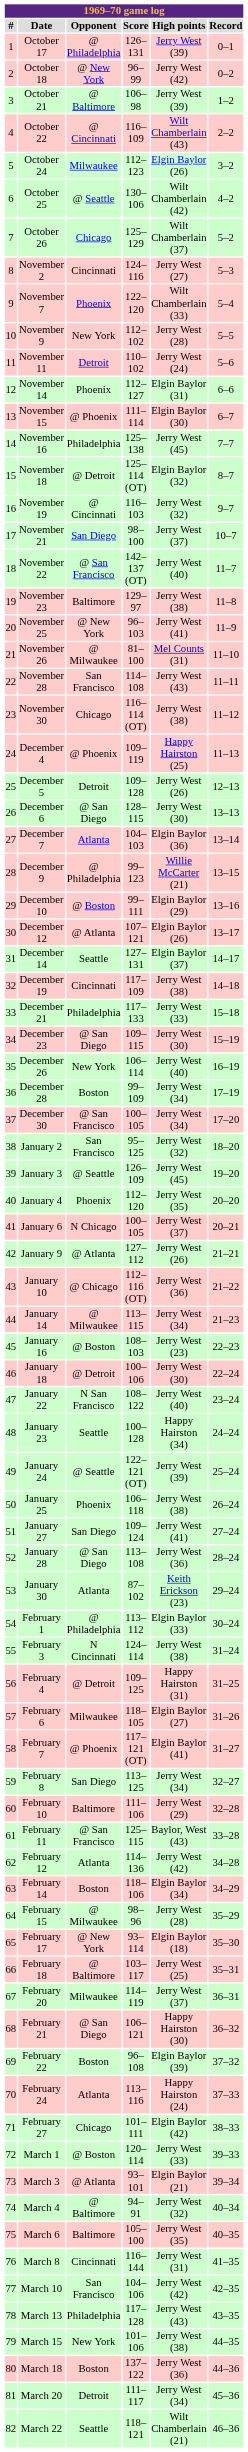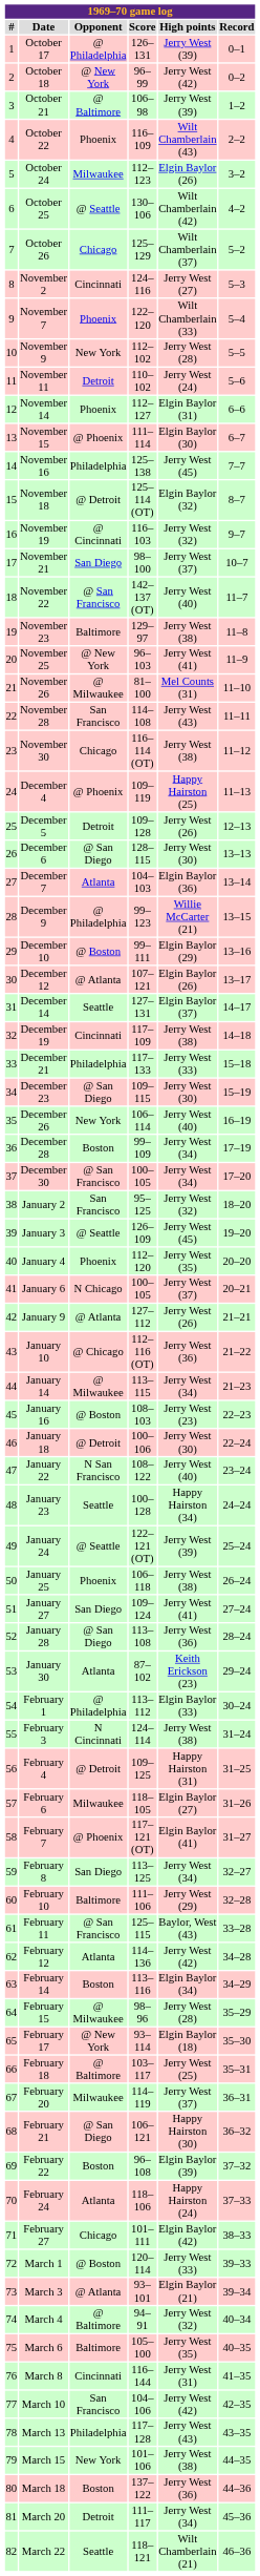 <table class="toccolours collapsible" width=50% style="clear:both; margin:1.5em auto; text-align:center">
 <tr>
 <th colspan=11 style="background:#552583; color:#FDB927;">1969–70 game log</th>
 </tr>
 <tr align="center" bgcolor="#dddddd">
 <td><strong>#</strong></td>
 <td><strong>Date</strong></td>
 <td><strong>Opponent</strong></td>
 <td><strong>Score</strong></td>
 <td><strong>High points</strong></td>
 <td><strong>Record</strong></td>
 </tr>
 <tr align="center" bgcolor="ffcccc">
 <td>1</td>
 <td>October 17</td>
 <td>@ <a href='#'>Philadelphia</a></td>
 <td>126–131</td>
 <td><a href='#'>Jerry West</a> (39)</td>
 <td>0–1</td>
 </tr>
 <tr align="center" bgcolor="ffcccc">
 <td>2</td>
 <td>October 18</td>
 <td>@ <a href='#'>New York</a></td>
 <td>96–99</td>
 <td>Jerry West (42)</td>
 <td>0–2</td>
 </tr>
 <tr align="center" bgcolor="ccffcc">
 <td>3</td>
 <td>October 21</td>
 <td>@ <a href='#'>Baltimore</a></td>
 <td>106–98</td>
 <td>Jerry West (39)</td>
 <td>1–2</td>
 </tr>
 <tr align="center" bgcolor="ffcccc">
 <td>4</td>
 <td>October 22</td>
-<td>@ <a href='#'>Cincinnati</a></td>
+<td>Phoenix</td>
 <td>116–109</td>
 <td><a href='#'>Wilt Chamberlain</a> (43)</td>
 <td>2–2</td>
 </tr>
 <tr align="center" bgcolor="ccffcc">
 <td>5</td>
 <td>October 24</td>
 <td><a href='#'>Milwaukee</a></td>
 <td>112–123</td>
 <td><a href='#'>Elgin Baylor</a> (26)</td>
 <td>3–2</td>
 </tr>
 <tr align="center" bgcolor="ccffcc">
 <td>6</td>
 <td>October 25</td>
 <td>@ <a href='#'>Seattle</a></td>
 <td>130–106</td>
 <td>Wilt Chamberlain (42)</td>
 <td>4–2</td>
 </tr>
 <tr align="center" bgcolor="ccffcc">
 <td>7</td>
 <td>October 26</td>
 <td><a href='#'>Chicago</a></td>
 <td>125–129</td>
 <td>Wilt Chamberlain (37)</td>
 <td>5–2</td>
 </tr>
 <tr align="center" bgcolor="ffcccc">
 <td>8</td>
 <td>November 2</td>
 <td>Cincinnati</td>
 <td>124–116</td>
 <td>Jerry West (27)</td>
 <td>5–3</td>
 </tr>
 <tr align="center" bgcolor="ffcccc">
 <td>9</td>
 <td>November 7</td>
 <td><a href='#'>Phoenix</a></td>
 <td>122–120</td>
 <td>Wilt Chamberlain (33)</td>
 <td>5–4</td>
 </tr>
 <tr align="center" bgcolor="ffcccc">
 <td>10</td>
 <td>November 9</td>
 <td>New York</td>
 <td>112–102</td>
 <td>Jerry West (28)</td>
 <td>5–5</td>
 </tr>
 <tr align="center" bgcolor="ffcccc">
 <td>11</td>
 <td>November 11</td>
 <td><a href='#'>Detroit</a></td>
 <td>110–102</td>
 <td>Jerry West (24)</td>
 <td>5–6</td>
 </tr>
 <tr align="center" bgcolor="ccffcc">
 <td>12</td>
 <td>November 14</td>
 <td>Phoenix</td>
 <td>112–127</td>
 <td>Elgin Baylor (31)</td>
 <td>6–6</td>
 </tr>
 <tr align="center" bgcolor="ffcccc">
 <td>13</td>
 <td>November 15</td>
 <td>@ Phoenix</td>
 <td>111–114</td>
 <td>Elgin Baylor (30)</td>
 <td>6–7</td>
 </tr>
 <tr align="center" bgcolor="ccffcc">
 <td>14</td>
 <td>November 16</td>
 <td>Philadelphia</td>
 <td>125–138</td>
 <td>Jerry West (45)</td>
 <td>7–7</td>
 </tr>
 <tr align="center" bgcolor="ccffcc">
 <td>15</td>
 <td>November 18</td>
 <td>@ Detroit</td>
 <td>125–114 (OT)</td>
 <td>Elgin Baylor (32)</td>
 <td>8–7</td>
 </tr>
 <tr align="center" bgcolor="ccffcc">
 <td>16</td>
 <td>November 19</td>
 <td>@ Cincinnati</td>
 <td>116–103</td>
 <td>Jerry West (32)</td>
 <td>9–7</td>
 </tr>
 <tr align="center" bgcolor="ccffcc">
 <td>17</td>
 <td>November 21</td>
 <td><a href='#'>San Diego</a></td>
 <td>98–100</td>
 <td>Jerry West (37)</td>
 <td>10–7</td>
 </tr>
 <tr align="center" bgcolor="ccffcc">
 <td>18</td>
 <td>November 22</td>
 <td>@ <a href='#'>San Francisco</a></td>
 <td>142–137 (OT)</td>
 <td>Jerry West (40)</td>
 <td>11–7</td>
 </tr>
 <tr align="center" bgcolor="ffcccc">
 <td>19</td>
 <td>November 23</td>
 <td>Baltimore</td>
 <td>129–97</td>
 <td>Jerry West (38)</td>
 <td>11–8</td>
 </tr>
 <tr align="center" bgcolor="ffcccc">
 <td>20</td>
 <td>November 25</td>
 <td>@ New York</td>
 <td>96–103</td>
 <td>Jerry West (41)</td>
 <td>11–9</td>
 </tr>
 <tr align="center" bgcolor="ffcccc">
 <td>21</td>
 <td>November 26</td>
 <td>@ Milwaukee</td>
 <td>81–100</td>
 <td><a href='#'>Mel Counts</a> (31)</td>
 <td>11–10</td>
 </tr>
 <tr align="center" bgcolor="ffcccc">
 <td>22</td>
 <td>November 28</td>
 <td>San Francisco</td>
 <td>114–108</td>
 <td>Jerry West (43)</td>
 <td>11–11</td>
 </tr>
 <tr align="center" bgcolor="ffcccc">
 <td>23</td>
 <td>November 30</td>
 <td>Chicago</td>
 <td>116–114 (OT)</td>
 <td>Jerry West (38)</td>
 <td>11–12</td>
 </tr>
 <tr align="center" bgcolor="ffcccc">
 <td>24</td>
 <td>December 4</td>
 <td>@ Phoenix</td>
 <td>109–119</td>
 <td><a href='#'>Happy Hairston</a> (25)</td>
 <td>11–13</td>
 </tr>
 <tr align="center" bgcolor="ccffcc">
 <td>25</td>
 <td>December 5</td>
 <td>Detroit</td>
 <td>109–128</td>
 <td>Jerry West (26)</td>
 <td>12–13</td>
 </tr>
 <tr align="center" bgcolor="ccffcc">
 <td>26</td>
 <td>December 6</td>
 <td>@ San Diego</td>
 <td>128–115</td>
 <td>Jerry West (30)</td>
 <td>13–13</td>
 </tr>
 <tr align="center" bgcolor="ffcccc">
 <td>27</td>
 <td>December 7</td>
 <td><a href='#'>Atlanta</a></td>
 <td>104–103</td>
 <td>Elgin Baylor (36)</td>
 <td>13–14</td>
 </tr>
 <tr align="center" bgcolor="ffcccc">
 <td>28</td>
 <td>December 9</td>
 <td>@ Philadelphia</td>
 <td>99–123</td>
 <td><a href='#'>Willie McCarter</a> (21)</td>
 <td>13–15</td>
 </tr>
 <tr align="center" bgcolor="ffcccc">
 <td>29</td>
 <td>December 10</td>
 <td>@ <a href='#'>Boston</a></td>
 <td>99–111</td>
 <td>Elgin Baylor (29)</td>
 <td>13–16</td>
 </tr>
 <tr align="center" bgcolor="ffcccc">
 <td>30</td>
 <td>December 12</td>
 <td>@ Atlanta</td>
 <td>107–121</td>
 <td>Elgin Baylor (26)</td>
 <td>13–17</td>
 </tr>
 <tr align="center" bgcolor="ccffcc">
 <td>31</td>
 <td>December 14</td>
 <td>Seattle</td>
 <td>127–131</td>
 <td>Elgin Baylor (37)</td>
 <td>14–17</td>
 </tr>
 <tr align="center" bgcolor="ffcccc">
 <td>32</td>
 <td>December 19</td>
 <td>Cincinnati</td>
 <td>117–109</td>
 <td>Jerry West (38)</td>
 <td>14–18</td>
 </tr>
 <tr align="center" bgcolor="ccffcc">
 <td>33</td>
 <td>December 21</td>
 <td>Philadelphia</td>
 <td>117–133</td>
 <td>Jerry West (33)</td>
 <td>15–18</td>
 </tr>
 <tr align="center" bgcolor="ffcccc">
 <td>34</td>
 <td>December 23</td>
 <td>@ San Diego</td>
 <td>109–115</td>
 <td>Jerry West (30)</td>
 <td>15–19</td>
 </tr>
 <tr align="center" bgcolor="ccffcc">
 <td>35</td>
 <td>December 26</td>
 <td>New York</td>
 <td>106–114</td>
 <td>Jerry West (40)</td>
 <td>16–19</td>
 </tr>
 <tr align="center" bgcolor="ccffcc">
 <td>36</td>
 <td>December 28</td>
 <td>Boston</td>
 <td>99–109</td>
 <td>Jerry West (34)</td>
 <td>17–19</td>
 </tr>
 <tr align="center" bgcolor="ffcccc">
 <td>37</td>
 <td>December 30</td>
 <td>@ San Francisco</td>
 <td>100–105</td>
 <td>Jerry West (34)</td>
 <td>17–20</td>
 </tr>
 <tr align="center" bgcolor="ccffcc">
 <td>38</td>
 <td>January 2</td>
 <td>San Francisco</td>
 <td>95–125</td>
 <td>Jerry West (32)</td>
 <td>18–20</td>
 </tr>
 <tr align="center" bgcolor="ccffcc">
 <td>39</td>
 <td>January 3</td>
 <td>@ Seattle</td>
 <td>126–109</td>
 <td>Jerry West (45)</td>
 <td>19–20</td>
 </tr>
 <tr align="center" bgcolor="ccffcc">
 <td>40</td>
 <td>January 4</td>
 <td>Phoenix</td>
 <td>112–120</td>
 <td>Jerry West (35)</td>
 <td>20–20</td>
 </tr>
 <tr align="center" bgcolor="ffcccc">
 <td>41</td>
 <td>January 6</td>
 <td>N Chicago</td>
 <td>100–105</td>
 <td>Jerry West (37)</td>
 <td>20–21</td>
 </tr>
 <tr align="center" bgcolor="ccffcc">
 <td>42</td>
 <td>January 9</td>
 <td>@ Atlanta</td>
 <td>127–112</td>
 <td>Jerry West (26)</td>
 <td>21–21</td>
 </tr>
 <tr align="center" bgcolor="ffcccc">
 <td>43</td>
 <td>January 10</td>
 <td>@ Chicago</td>
 <td>112–116 (OT)</td>
 <td>Jerry West (36)</td>
 <td>21–22</td>
 </tr>
 <tr align="center" bgcolor="ffcccc">
 <td>44</td>
 <td>January 14</td>
 <td>@ Milwaukee</td>
 <td>113–115</td>
 <td>Jerry West (34)</td>
 <td>21–23</td>
 </tr>
 <tr align="center" bgcolor="ccffcc">
 <td>45</td>
 <td>January 16</td>
 <td>@ Boston</td>
 <td>108–103</td>
 <td>Jerry West (23)</td>
 <td>22–23</td>
 </tr>
 <tr align="center" bgcolor="ffcccc">
 <td>46</td>
 <td>January 18</td>
 <td>@ Detroit</td>
 <td>100–106</td>
 <td>Jerry West (30)</td>
 <td>22–24</td>
 </tr>
 <tr align="center" bgcolor="ccffcc">
 <td>47</td>
 <td>January 22</td>
 <td>N San Francisco</td>
 <td>108–122</td>
 <td>Jerry West (40)</td>
 <td>23–24</td>
 </tr>
 <tr align="center" bgcolor="ccffcc">
 <td>48</td>
 <td>January 23</td>
 <td>Seattle</td>
 <td>100–128</td>
 <td>Happy Hairston (34)</td>
 <td>24–24</td>
 </tr>
 <tr align="center" bgcolor="ccffcc">
 <td>49</td>
 <td>January 24</td>
 <td>@ Seattle</td>
 <td>122–121 (OT)</td>
 <td>Jerry West (39)</td>
 <td>25–24</td>
 </tr>
 <tr align="center" bgcolor="ccffcc">
 <td>50</td>
 <td>January 25</td>
 <td>Phoenix</td>
 <td>106–118</td>
 <td>Jerry West (38)</td>
 <td>26–24</td>
 </tr>
 <tr align="center" bgcolor="ccffcc">
 <td>51</td>
 <td>January 27</td>
 <td>San Diego</td>
 <td>109–124</td>
 <td>Jerry West (41)</td>
 <td>27–24</td>
 </tr>
 <tr align="center" bgcolor="ccffcc">
 <td>52</td>
 <td>January 28</td>
 <td>@ San Diego</td>
 <td>113–108</td>
 <td>Jerry West (36)</td>
 <td>28–24</td>
 </tr>
 <tr align="center" bgcolor="ccffcc">
 <td>53</td>
 <td>January 30</td>
 <td>Atlanta</td>
 <td>87–102</td>
 <td><a href='#'>Keith Erickson</a> (23)</td>
 <td>29–24</td>
 </tr>
 <tr align="center" bgcolor="ccffcc">
 <td>54</td>
 <td>February 1</td>
 <td>@ Philadelphia</td>
 <td>113–112</td>
 <td>Elgin Baylor (33)</td>
 <td>30–24</td>
 </tr>
 <tr align="center" bgcolor="ccffcc">
 <td>55</td>
 <td>February 3</td>
 <td>N Cincinnati</td>
 <td>124–114</td>
 <td>Jerry West (38)</td>
 <td>31–24</td>
 </tr>
 <tr align="center" bgcolor="ffcccc">
 <td>56</td>
 <td>February 4</td>
 <td>@ Detroit</td>
 <td>109–125</td>
 <td>Happy Hairston (31)</td>
 <td>31–25</td>
 </tr>
 <tr align="center" bgcolor="ffcccc">
 <td>57</td>
 <td>February 6</td>
 <td>Milwaukee</td>
 <td>118–105</td>
 <td>Elgin Baylor (27)</td>
 <td>31–26</td>
 </tr>
 <tr align="center" bgcolor="ffcccc">
 <td>58</td>
 <td>February 7</td>
 <td>@ Phoenix</td>
 <td>117–121 (OT)</td>
 <td>Elgin Baylor (41)</td>
 <td>31–27</td>
 </tr>
 <tr align="center" bgcolor="ccffcc">
 <td>59</td>
 <td>February 8</td>
 <td>San Diego</td>
 <td>113–125</td>
 <td>Jerry West (34)</td>
 <td>32–27</td>
 </tr>
 <tr align="center" bgcolor="ffcccc">
 <td>60</td>
 <td>February 10</td>
 <td>Baltimore</td>
 <td>111–106</td>
 <td>Jerry West (29)</td>
 <td>32–28</td>
 </tr>
 <tr align="center" bgcolor="ccffcc">
 <td>61</td>
 <td>February 11</td>
 <td>@ San Francisco</td>
 <td>125–115</td>
 <td>Baylor, West (43)</td>
 <td>33–28</td>
 </tr>
 <tr align="center" bgcolor="ccffcc">
 <td>62</td>
 <td>February 12</td>
 <td>Atlanta</td>
 <td>114–136</td>
 <td>Jerry West (42)</td>
 <td>34–28</td>
 </tr>
 <tr align="center" bgcolor="ffcccc">
 <td>63</td>
 <td>February 14</td>
 <td>Boston</td>
-<td>118–106</td>
+<td>113–116</td>
 <td>Elgin Baylor (34)</td>
 <td>34–29</td>
 </tr>
 <tr align="center" bgcolor="ccffcc">
 <td>64</td>
 <td>February 15</td>
 <td>@ Milwaukee</td>
 <td>98–96</td>
 <td>Jerry West (28)</td>
 <td>35–29</td>
 </tr>
 <tr align="center" bgcolor="ffcccc">
 <td>65</td>
 <td>February 17</td>
 <td>@ New York</td>
 <td>93–114</td>
 <td>Elgin Baylor (18)</td>
 <td>35–30</td>
 </tr>
 <tr align="center" bgcolor="ffcccc">
 <td>66</td>
 <td>February 18</td>
 <td>@ Baltimore</td>
 <td>103–117</td>
 <td>Jerry West (25)</td>
 <td>35–31</td>
 </tr>
 <tr align="center" bgcolor="ccffcc">
 <td>67</td>
 <td>February 20</td>
 <td>Milwaukee</td>
 <td>114–119</td>
 <td>Jerry West (37)</td>
 <td>36–31</td>
 </tr>
 <tr align="center" bgcolor="ffcccc">
 <td>68</td>
 <td>February 21</td>
 <td>@ San Diego</td>
 <td>106–121</td>
 <td>Happy Hairston (30)</td>
 <td>36–32</td>
 </tr>
 <tr align="center" bgcolor="ccffcc">
 <td>69</td>
 <td>February 22</td>
 <td>Boston</td>
 <td>96–108</td>
 <td>Elgin Baylor (39)</td>
 <td>37–32</td>
 </tr>
 <tr align="center" bgcolor="ffcccc">
 <td>70</td>
 <td>February 24</td>
 <td>Atlanta</td>
-<td>113–116</td>
+<td>118–106</td>
 <td>Happy Hairston (24)</td>
 <td>37–33</td>
 </tr>
 <tr align="center" bgcolor="ccffcc">
 <td>71</td>
 <td>February 27</td>
 <td>Chicago</td>
 <td>101–111</td>
 <td>Elgin Baylor (42)</td>
 <td>38–33</td>
 </tr>
 <tr align="center" bgcolor="ccffcc">
 <td>72</td>
 <td>March 1</td>
 <td>@ Boston</td>
 <td>120–114</td>
 <td>Jerry West (33)</td>
 <td>39–33</td>
 </tr>
 <tr align="center" bgcolor="ffcccc">
 <td>73</td>
 <td>March 3</td>
 <td>@ Atlanta</td>
 <td>93–101</td>
 <td>Elgin Baylor (21)</td>
 <td>39–34</td>
 </tr>
 <tr align="center" bgcolor="ccffcc">
 <td>74</td>
 <td>March 4</td>
 <td>@ Baltimore</td>
 <td>94–91</td>
 <td>Jerry West (32)</td>
 <td>40–34</td>
 </tr>
 <tr align="center" bgcolor="ffcccc">
 <td>75</td>
 <td>March 6</td>
 <td>Baltimore</td>
 <td>105–100</td>
 <td>Jerry West (35)</td>
 <td>40–35</td>
 </tr>
 <tr align="center" bgcolor="ccffcc">
 <td>76</td>
 <td>March 8</td>
 <td>Cincinnati</td>
 <td>116–144</td>
 <td>Jerry West (31)</td>
 <td>41–35</td>
 </tr>
 <tr align="center" bgcolor="ccffcc">
 <td>77</td>
 <td>March 10</td>
 <td>San Francisco</td>
 <td>104–106</td>
 <td>Jerry West (42)</td>
 <td>42–35</td>
 </tr>
 <tr align="center" bgcolor="ccffcc">
 <td>78</td>
 <td>March 13</td>
 <td>Philadelphia</td>
 <td>117–128</td>
 <td>Jerry West (43)</td>
 <td>43–35</td>
 </tr>
 <tr align="center" bgcolor="ccffcc">
 <td>79</td>
 <td>March 15</td>
 <td>New York</td>
 <td>101–106</td>
 <td>Jerry West (38)</td>
 <td>44–35</td>
 </tr>
 <tr align="center" bgcolor="ffcccc">
 <td>80</td>
 <td>March 18</td>
 <td>Boston</td>
 <td>137–122</td>
 <td>Jerry West (36)</td>
 <td>44–36</td>
 </tr>
 <tr align="center" bgcolor="ccffcc">
 <td>81</td>
 <td>March 20</td>
 <td>Detroit</td>
 <td>111–117</td>
 <td>Jerry West (34)</td>
 <td>45–36</td>
 </tr>
 <tr align="center" bgcolor="ccffcc">
 <td>82</td>
 <td>March 22</td>
 <td>Seattle</td>
 <td>118–121</td>
 <td>Wilt Chamberlain (21)</td>
 <td>46–36</td>
 </tr>
 </table>
